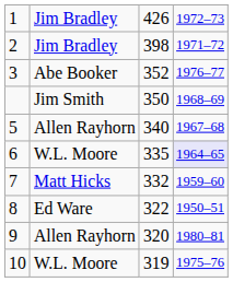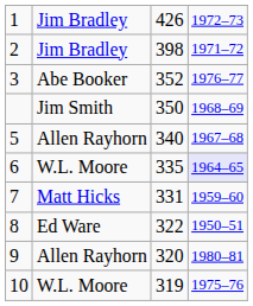 <table class="wikitable">
 <tr>
 </tr>
 <tr>
 <td>1</td>
 <td><a href='#'>Jim Bradley</a></td>
 <td>426</td>
 <td style="font-size:80%;"><a href='#'>1972–73</a></td>
 </tr>
 <tr>
 <td>2</td>
 <td><a href='#'>Jim Bradley</a></td>
 <td>398</td>
 <td style="font-size:80%;"><a href='#'>1971–72</a></td>
 </tr>
 <tr>
 <td>3</td>
 <td>Abe Booker</td>
 <td>352</td>
 <td style="font-size:80%;"><a href='#'>1976–77</a></td>
 </tr>
 <tr>
 <td></td>
 <td>Jim Smith</td>
 <td>350</td>
 <td style="font-size:80%;"><a href='#'>1968–69</a></td>
 </tr>
 <tr>
 <td>5</td>
 <td>Allen Rayhorn</td>
 <td>340</td>
 <td style="font-size:80%;"><a href='#'>1967–68</a></td>
 </tr>
 <tr>
 <td>6</td>
 <td>W.L. Moore</td>
 <td>335</td>
 <td style="background: lavender; font-size:80%;"><a href='#'>1964–65</a></td>
 </tr>
 <tr>
 <td>7</td>
 <td><a href='#'>Matt Hicks</a></td>
-<td>332</td>
+<td>331</td>
 <td style="font-size:80%;"><a href='#'>1959–60</a></td>
 </tr>
 <tr>
 <td>8</td>
 <td>Ed Ware</td>
 <td>322</td>
 <td style="font-size:80%;"><a href='#'>1950–51</a></td>
 </tr>
 <tr>
 <td>9</td>
 <td>Allen Rayhorn</td>
 <td>320</td>
 <td style="font-size:80%;"><a href='#'>1980–81</a></td>
 </tr>
 <tr>
 <td>10</td>
 <td>W.L. Moore</td>
 <td>319</td>
 <td style="font-size:80%;"><a href='#'>1975–76</a></td>
 </tr>
 </table>
